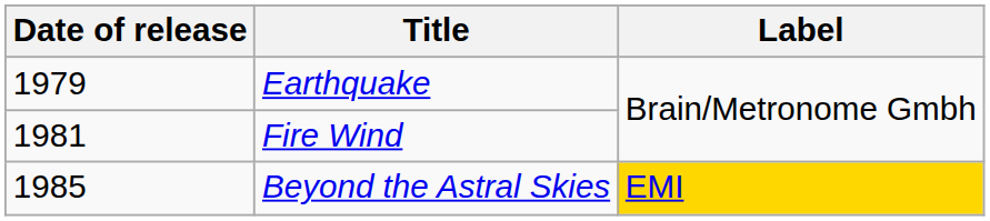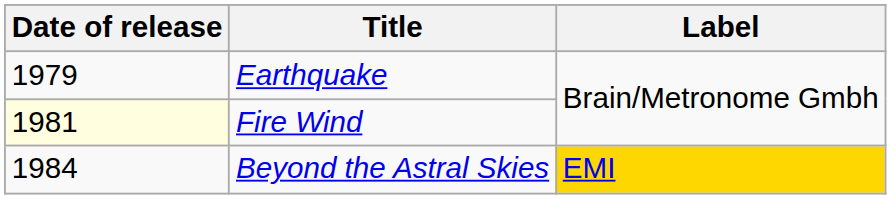 <table class="wikitable">
 <tr>
 <th>Date of release</th>
 <th>Title</th>
 <th>Label</th>
 </tr>
 <tr>
 <td>1979</td>
 <td><em><a href='#'>Earthquake</a></em></td>
 <td rowspan="2">Brain/Metronome Gmbh</td>
 </tr>
 <tr>
-<td>1981</td>
+<td style="background: lightyellow;">1981</td>
 <td><em><a href='#'>Fire Wind</a></em></td>
 </tr>
 <tr>
-<td>1985</td>
+<td>1984</td>
 <td><em><a href='#'>Beyond the Astral Skies</a></em></td>
 <td style="background: gold;"><a href='#'>EMI</a></td>
 </tr>
 </table>
